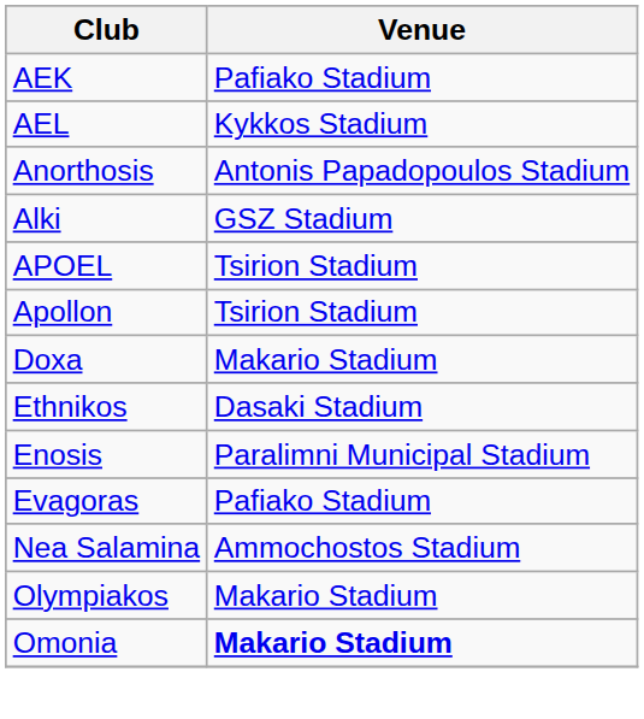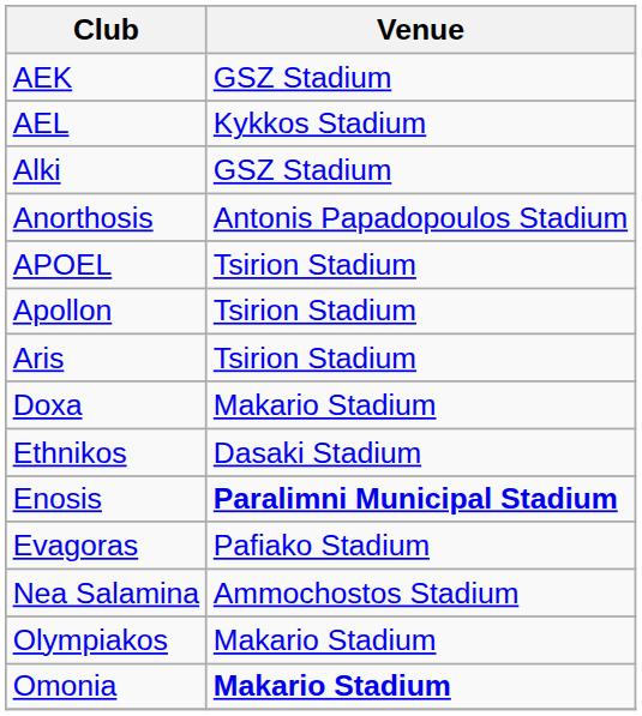 <table class="wikitable" style="font-size:90%">
 <tr>
 <th>Club</th>
 <th>Venue</th>
 </tr>
 <tr>
 <td><a href='#'>ΑΕΚ</a></td>
-<td><a href='#'>Pafiako Stadium</a></td>
+<td><a href='#'>GSZ Stadium</a></td>
 </tr>
 <tr>
 <td><a href='#'>AEL</a></td>
 <td><a href='#'>Kykkos Stadium</a></td>
 </tr>
 <tr>
+<td><a href='#'>Alki</a></td>
+<td><a href='#'>GSZ Stadium</a></td>
+</tr>
+<tr>
 <td><a href='#'>Anorthosis</a></td>
 <td><a href='#'>Antonis Papadopoulos Stadium</a></td>
-</tr>
-<tr>
-<td><a href='#'>Alki</a></td>
-<td><a href='#'>GSZ Stadium</a></td>
 </tr>
 <tr>
 <td><a href='#'>APOEL</a></td>
 <td><a href='#'>Tsirion Stadium</a></td>
 </tr>
 <tr>
 <td><a href='#'>Apollon</a></td>
+<td><a href='#'>Tsirion Stadium</a></td>
+</tr>
+<tr>
+<td><a href='#'>Aris</a></td>
 <td><a href='#'>Tsirion Stadium</a></td>
 </tr>
 <tr>
 <td><a href='#'>Doxa</a></td>
 <td><a href='#'>Makario Stadium</a></td>
 </tr>
 <tr>
 <td><a href='#'>Ethnikos</a></td>
 <td><a href='#'>Dasaki Stadium</a></td>
 </tr>
 <tr>
 <td><a href='#'>Enosis</a></td>
-<td><a href='#'>Paralimni Municipal Stadium</a></td>
+<td><strong><a href='#'>Paralimni Municipal Stadium</a></strong></td>
 </tr>
 <tr>
 <td><a href='#'>Evagoras</a></td>
 <td><a href='#'>Pafiako Stadium</a></td>
 </tr>
 <tr>
 <td><a href='#'>Nea Salamina</a></td>
 <td><a href='#'>Ammochostos Stadium</a></td>
 </tr>
 <tr>
 <td><a href='#'>Olympiakos</a></td>
 <td><a href='#'>Makario Stadium</a></td>
 </tr>
 <tr>
 <td><a href='#'>Omonia</a></td>
 <td><strong><a href='#'>Makario Stadium</a></strong></td>
 </tr>
 <tr>
 </tr>
 </table>
